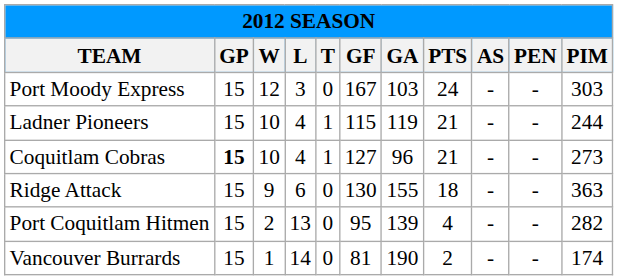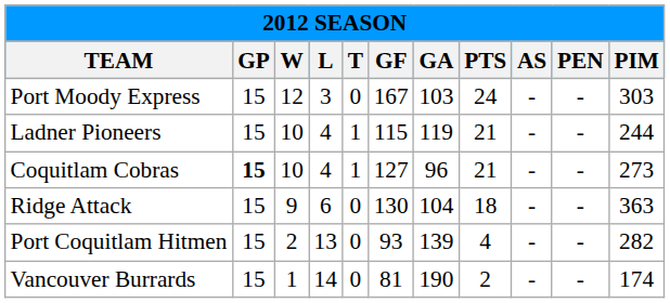 <table class="wikitable">
 <tr bgcolor="#0099FF">
 <td colspan="12" align="center"><strong>2012 SEASON</strong></td>
 </tr>
 <tr bgcolor="0099FF">
 <th>TEAM</th>
 <th>GP</th>
 <th>W</th>
 <th>L</th>
 <th>T</th>
 <th>GF</th>
 <th>GA</th>
 <th>PTS</th>
 <th>AS</th>
 <th>PEN</th>
 <th>PIM</th>
 </tr>
 <tr align="center" bgcolor="#ffffff">
 <td align="left">Port Moody Express</td>
 <td>15</td>
 <td>12</td>
 <td>3</td>
 <td>0</td>
 <td>167</td>
 <td>103</td>
 <td>24</td>
 <td>-</td>
 <td>-</td>
 <td>303</td>
 </tr>
 <tr align="center" bgcolor="#ffffff">
 <td align="left">Ladner Pioneers</td>
 <td>15</td>
 <td>10</td>
 <td>4</td>
 <td>1</td>
 <td>115</td>
 <td>119</td>
 <td>21</td>
 <td>-</td>
 <td>-</td>
 <td>244</td>
 </tr>
 <tr align="center" bgcolor="#ffffff">
 <td align="left">Coquitlam Cobras</td>
 <td><strong>15</strong></td>
 <td>10</td>
 <td>4</td>
 <td>1</td>
 <td>127</td>
 <td>96</td>
 <td>21</td>
 <td>-</td>
 <td>-</td>
 <td>273</td>
 </tr>
 <tr align="center" bgcolor="#ffffff">
 <td align="left">Ridge Attack</td>
 <td>15</td>
 <td>9</td>
 <td>6</td>
 <td>0</td>
 <td>130</td>
-<td>155</td>
+<td>104</td>
 <td>18</td>
 <td>-</td>
 <td>-</td>
 <td>363</td>
 </tr>
 <tr align="center" bgcolor="#ffffff">
 <td align="left">Port Coquitlam Hitmen</td>
 <td>15</td>
 <td>2</td>
 <td>13</td>
 <td>0</td>
-<td>95</td>
+<td>93</td>
 <td>139</td>
 <td>4</td>
 <td>-</td>
 <td>-</td>
 <td>282</td>
 </tr>
 <tr align="center" bgcolor="#ffffff">
 <td align="left">Vancouver Burrards</td>
 <td>15</td>
 <td>1</td>
 <td>14</td>
 <td>0</td>
 <td>81</td>
 <td>190</td>
 <td>2</td>
 <td>-</td>
 <td>-</td>
 <td>174</td>
 </tr>
 </table>
